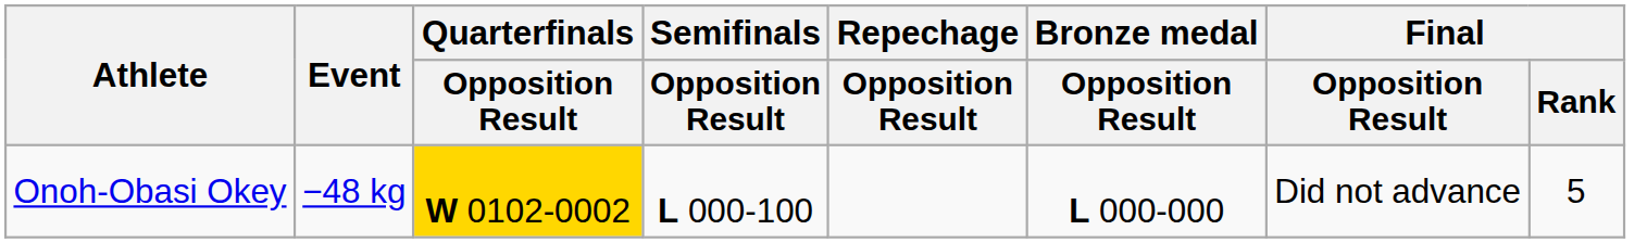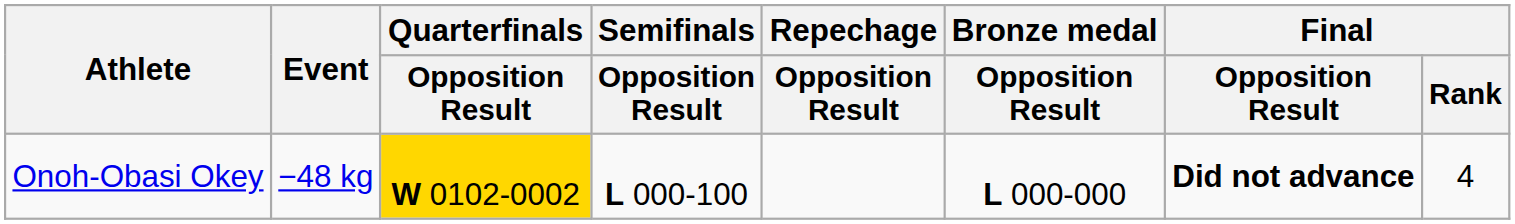 <table class="wikitable" style="font-size:90%">
 <tr>
 <th rowspan=2>Athlete</th>
 <th rowspan=2>Event</th>
 <th>Quarterfinals</th>
 <th>Semifinals</th>
 <th>Repechage</th>
 <th>Bronze medal</th>
 <th colspan=2>Final</th>
 </tr>
 <tr style="font-size:95%">
 <th>Opposition<br>Result</th>
 <th>Opposition<br>Result</th>
 <th>Opposition<br>Result</th>
 <th>Opposition<br>Result</th>
 <th>Opposition<br>Result</th>
 <th>Rank</th>
 </tr>
 <tr align=center>
 <td align=left><a href='#'>Onoh-Obasi Okey</a></td>
 <td align=left><a href='#'>−48 kg</a></td>
 <td style="background: gold;"><br><strong>W</strong> 0102-0002</td>
 <td><br><strong>L</strong> 000-100</td>
 <td></td>
 <td><br><strong>L</strong> 000-000</td>
-<td>Did not advance</td>
-<td>5</td>
+<td><strong>Did not advance</strong></td>
+<td>4</td>
 </tr>
 </table>
